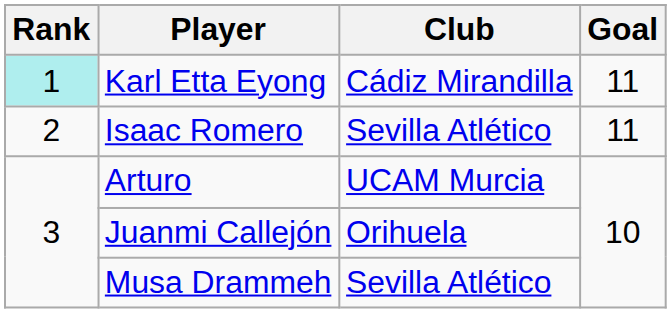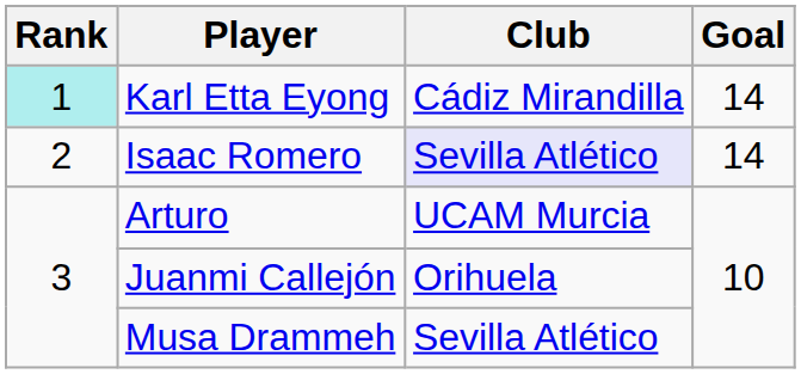 <table class="wikitable">
 <tr>
 <th>Rank</th>
 <th>Player</th>
 <th>Club</th>
 <th>Goal</th>
 </tr>
 <tr>
 <td align="center" style="background: paleturquoise;">1</td>
 <td> <a href='#'>Karl Etta Eyong</a></td>
 <td><a href='#'>Cádiz Mirandilla</a></td>
-<td align="center">11</td>
+<td align="center">14</td>
 </tr>
 <tr>
 <td align="center">2</td>
 <td> <a href='#'>Isaac Romero</a></td>
-<td><a href='#'>Sevilla Atlético</a></td>
-<td align="center">11</td>
+<td style="background: lavender;"><a href='#'>Sevilla Atlético</a></td>
+<td align="center">14</td>
 </tr>
 <tr>
 <td rowspan="3" align="center">3</td>
 <td> <a href='#'>Arturo</a></td>
 <td><a href='#'>UCAM Murcia</a></td>
 <td rowspan="3" align="center">10</td>
 </tr>
 <tr>
 <td> <a href='#'>Juanmi Callejón</a></td>
 <td><a href='#'>Orihuela</a></td>
 </tr>
 <tr>
 <td> <a href='#'>Musa Drammeh</a></td>
 <td><a href='#'>Sevilla Atlético</a></td>
 </tr>
 </table>
